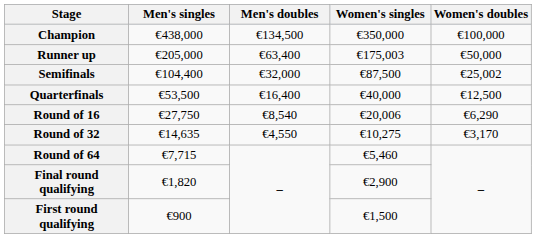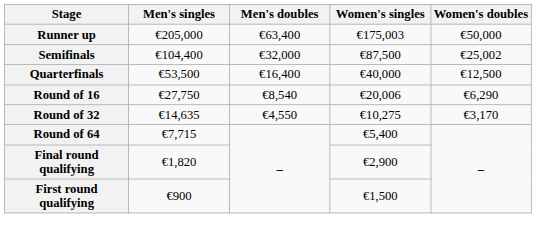 <table class="wikitable">
 <tr style="background:#d1e4fd;">
 <th style="width:150px;">Stage</th>
 <th style="width:120px;">Men's singles</th>
 <th style="width:120px;">Men's doubles</th>
 <th style="width:120px;">Women's singles</th>
 <th style="width:120px;">Women's doubles</th>
-</tr>
-<tr style="text-align:center;">
-<th>Champion</th>
-<td>€438,000</td>
-<td>€134,500</td>
-<td>€350,000</td>
-<td>€100,000</td>
 </tr>
 <tr style="text-align:center;">
 <th>Runner up</th>
 <td>€205,000</td>
 <td>€63,400</td>
 <td>€175,003</td>
 <td>€50,000</td>
 </tr>
 <tr style="text-align:center;">
 <th>Semifinals</th>
 <td>€104,400</td>
 <td>€32,000</td>
 <td>€87,500</td>
 <td>€25,002</td>
 </tr>
 <tr style="text-align:center;">
 <th>Quarterfinals</th>
 <td>€53,500</td>
 <td>€16,400</td>
 <td>€40,000</td>
 <td>€12,500</td>
 </tr>
 <tr style="text-align:center;">
 <th>Round of 16</th>
 <td>€27,750</td>
 <td>€8,540</td>
 <td>€20,006</td>
 <td>€6,290</td>
 </tr>
 <tr style="text-align:center;">
 <th>Round of 32</th>
 <td>€14,635</td>
 <td>€4,550</td>
 <td>€10,275</td>
 <td>€3,170</td>
 </tr>
 <tr style="text-align:center;">
 <th>Round of 64</th>
 <td>€7,715</td>
 <td rowspan=3><strong>–</strong></td>
-<td>€5,460</td>
+<td>€5,400</td>
 <td rowspan=3><strong>–</strong></td>
 </tr>
 <tr style="text-align:center;">
 <th>Final round qualifying</th>
 <td>€1,820</td>
 <td>€2,900</td>
 </tr>
 <tr style="text-align:center;">
 <th>First round qualifying</th>
 <td>€900</td>
 <td>€1,500</td>
 </tr>
 </table>
